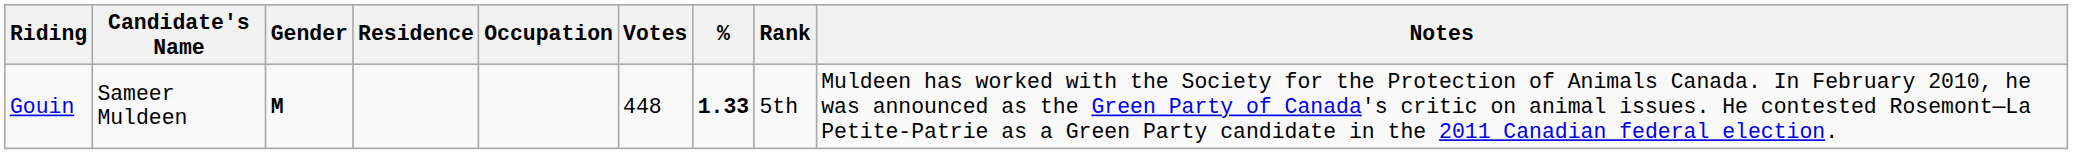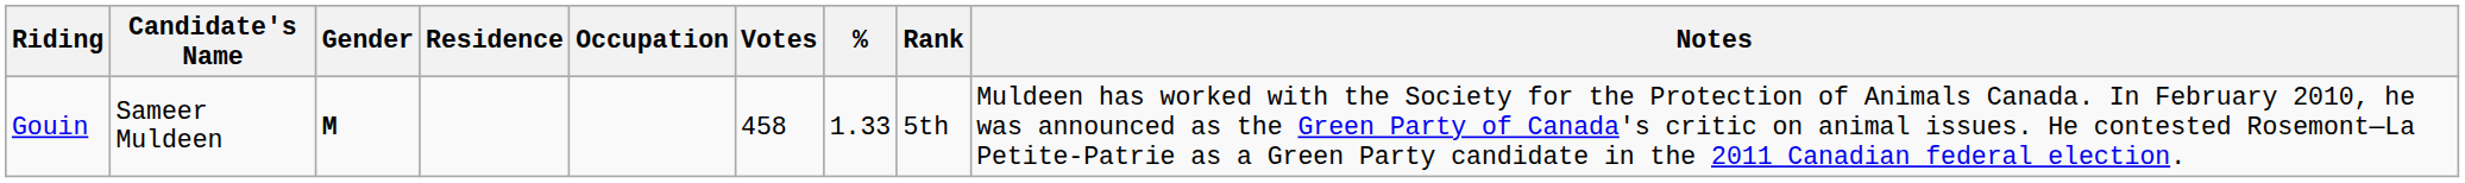 <table class="wikitable sortable">
 <tr>
 <th>Riding<br></th>
 <th>Candidate's Name</th>
 <th>Gender</th>
 <th>Residence</th>
 <th>Occupation</th>
 <th>Votes</th>
 <th>%</th>
 <th>Rank</th>
 <th>Notes</th>
 </tr>
 <tr>
 <td><a href='#'>Gouin</a></td>
 <td>Sameer Muldeen</td>
 <td><strong>M</strong></td>
 <td></td>
 <td></td>
-<td>448</td>
-<td><strong>1.33</strong></td>
+<td>458</td>
+<td>1.33</td>
 <td>5th</td>
 <td>Muldeen has worked with the Society for the Protection of Animals Canada. In February 2010, he was announced as the <a href='#'>Green Party of Canada</a>'s critic on animal issues. He contested Rosemont—La Petite-Patrie as a Green Party candidate in the <a href='#'>2011 Canadian federal election</a>.</td>
 </tr>
 </table>
